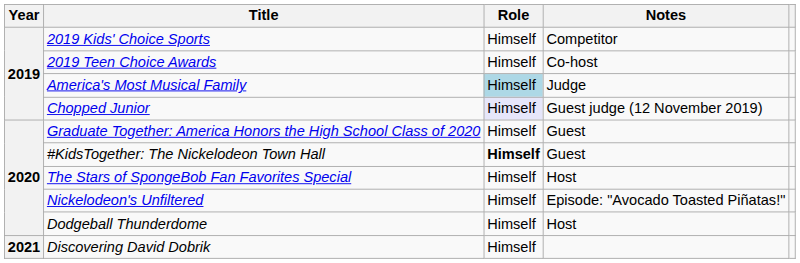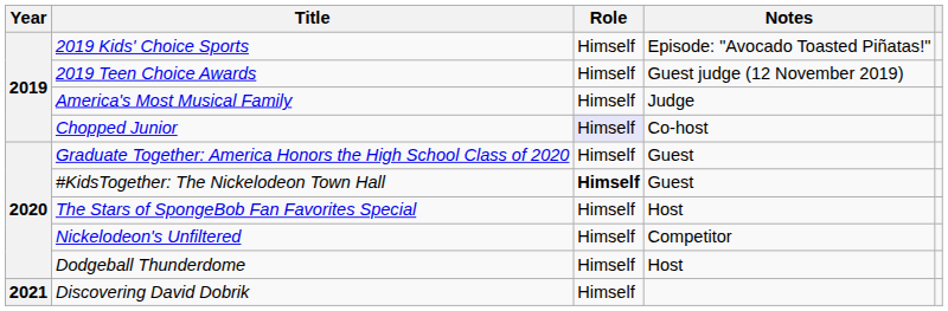 <table class="wikitable plainrowheaders sortable">
 <tr>
 <th>Year</th>
 <th>Title</th>
 <th>Role</th>
 <th>Notes</th>
 <th class="unsortable"></th>
 </tr>
 <tr>
 <th rowspan="4" scope="row">2019</th>
 <td><em><a href='#'>2019 Kids' Choice Sports</a></em></td>
 <td>Himself</td>
-<td>Competitor</td>
+<td>Episode: "Avocado Toasted Piñatas!"</td>
 <td></td>
 </tr>
 <tr>
 <td><em><a href='#'>2019 Teen Choice Awards</a></em></td>
 <td>Himself</td>
-<td>Co-host</td>
+<td>Guest judge (12 November 2019)</td>
 <td></td>
 </tr>
 <tr>
 <td><em><a href='#'>America's Most Musical Family</a></em></td>
-<td style="background: lightblue;">Himself</td>
+<td>Himself</td>
 <td>Judge</td>
 <td></td>
 </tr>
 <tr>
 <td><em><a href='#'>Chopped Junior</a></em></td>
 <td style="background: lavender;">Himself</td>
-<td>Guest judge (12 November 2019)</td>
+<td>Co-host</td>
 <td></td>
 </tr>
 <tr>
 <th rowspan="5" scope="row">2020</th>
 <td><em><a href='#'>Graduate Together: America Honors the High School Class of 2020</a></em></td>
 <td>Himself</td>
 <td>Guest</td>
 <td></td>
 </tr>
 <tr>
 <td><em>#KidsTogether: The Nickelodeon Town Hall</em></td>
 <td><strong>Himself</strong></td>
 <td>Guest</td>
 <td></td>
 </tr>
 <tr>
 <td><em><a href='#'>The Stars of SpongeBob Fan Favorites Special</a></em></td>
 <td>Himself</td>
 <td>Host</td>
 <td></td>
 </tr>
 <tr>
 <td><em><a href='#'>Nickelodeon's Unfiltered</a></em></td>
 <td>Himself</td>
-<td>Episode: "Avocado Toasted Piñatas!"</td>
+<td>Competitor</td>
 <td></td>
 </tr>
 <tr>
 <td><em>Dodgeball Thunderdome</em></td>
 <td>Himself</td>
 <td>Host</td>
 <td></td>
 </tr>
 <tr>
 <th rowspan="5" scope="row">2021</th>
 <td><em>Discovering David Dobrik</em></td>
 <td>Himself</td>
 <td></td>
 <td></td>
 </tr>
 </table>
